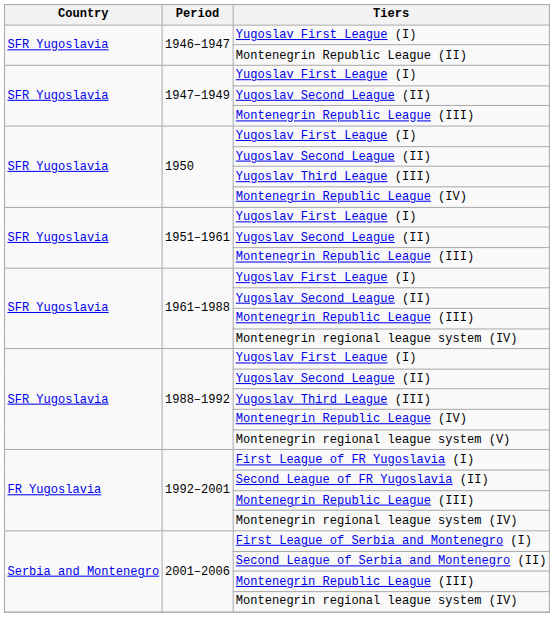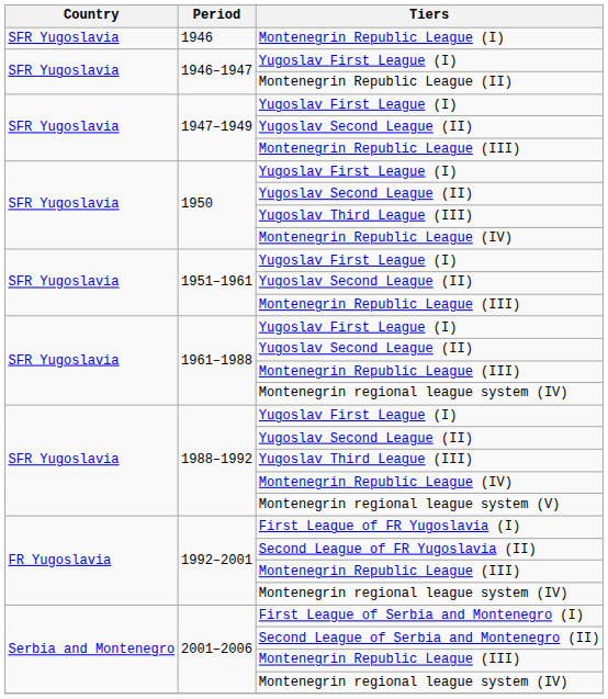 <table class="wikitable" style="font-size:90%">
 <tr>
 <th>Country</th>
 <th>Period</th>
 <th>Tiers</th>
+</tr>
+<tr>
+<td><a href='#'>SFR Yugoslavia</a></td>
+<td>1946</td>
+<td><a href='#'>Montenegrin Republic League</a> (I)</td>
 </tr>
 <tr>
 <td rowspan="2"><a href='#'>SFR Yugoslavia</a></td>
 <td rowspan="2">1946–1947</td>
 <td><a href='#'>Yugoslav First League</a> (I)</td>
 </tr>
 <tr>
 <td>Montenegrin Republic League (II)</td>
 </tr>
 <tr>
 <td rowspan="3"><a href='#'>SFR Yugoslavia</a></td>
 <td rowspan="3">1947–1949</td>
 <td><a href='#'>Yugoslav First League</a> (I)</td>
 </tr>
 <tr>
 <td><a href='#'>Yugoslav Second League</a> (II)</td>
 </tr>
 <tr>
 <td><a href='#'>Montenegrin Republic League</a> (III)</td>
 </tr>
 <tr>
 <td rowspan="4"><a href='#'>SFR Yugoslavia</a></td>
 <td rowspan="4">1950</td>
 <td><a href='#'>Yugoslav First League</a> (I)</td>
 </tr>
 <tr>
 <td><a href='#'>Yugoslav Second League</a> (II)</td>
 </tr>
 <tr>
 <td><a href='#'>Yugoslav Third League</a> (III)</td>
 </tr>
 <tr>
 <td><a href='#'>Montenegrin Republic League</a> (IV)</td>
 </tr>
 <tr>
 <td rowspan="3"><a href='#'>SFR Yugoslavia</a></td>
 <td rowspan="3">1951–1961</td>
 <td><a href='#'>Yugoslav First League</a> (I)</td>
 </tr>
 <tr>
 <td><a href='#'>Yugoslav Second League</a> (II)</td>
 </tr>
 <tr>
 <td><a href='#'>Montenegrin Republic League</a> (III)</td>
 </tr>
 <tr>
 <td rowspan="4"><a href='#'>SFR Yugoslavia</a></td>
 <td rowspan="4">1961–1988</td>
 <td><a href='#'>Yugoslav First League</a> (I)</td>
 </tr>
 <tr>
 <td><a href='#'>Yugoslav Second League</a> (II)</td>
 </tr>
 <tr>
 <td><a href='#'>Montenegrin Republic League</a> (III)</td>
 </tr>
 <tr>
 <td>Montenegrin regional league system (IV)</td>
 </tr>
 <tr>
 <td rowspan="5"><a href='#'>SFR Yugoslavia</a></td>
 <td rowspan="5">1988–1992</td>
 <td><a href='#'>Yugoslav First League</a> (I)</td>
 </tr>
 <tr>
 <td><a href='#'>Yugoslav Second League</a> (II)</td>
 </tr>
 <tr>
 <td><a href='#'>Yugoslav Third League</a> (III)</td>
 </tr>
 <tr>
 <td><a href='#'>Montenegrin Republic League</a> (IV)</td>
 </tr>
 <tr>
 <td>Montenegrin regional league system (V)</td>
 </tr>
 <tr>
 <td rowspan="4"><a href='#'>FR Yugoslavia</a></td>
 <td rowspan="4">1992–2001</td>
 <td><a href='#'>First League of FR Yugoslavia</a> (I)</td>
 </tr>
 <tr>
 <td><a href='#'>Second League of FR Yugoslavia</a> (II)</td>
 </tr>
 <tr>
 <td><a href='#'>Montenegrin Republic League</a> (III)</td>
 </tr>
 <tr>
 <td>Montenegrin regional league system (IV)</td>
 </tr>
 <tr>
 <td rowspan="4"><a href='#'>Serbia and Montenegro</a></td>
 <td rowspan="4">2001–2006</td>
 <td><a href='#'>First League of Serbia and Montenegro</a> (I)</td>
 </tr>
 <tr>
 <td><a href='#'>Second League of Serbia and Montenegro</a> (II)</td>
 </tr>
 <tr>
 <td><a href='#'>Montenegrin Republic League</a> (III)</td>
 </tr>
 <tr>
 <td>Montenegrin regional league system (IV)</td>
 </tr>
 <tr style="background:lightblue;">
 </tr>
 </table>
